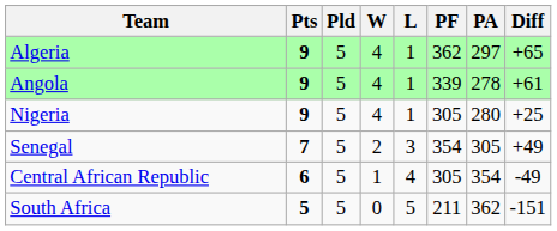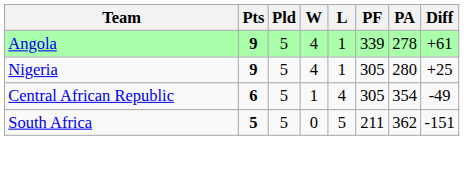 <table class=wikitable style="text-align:center">
 <tr>
 <th width=220>Team</th>
 <th width=20>Pts</th>
 <th width=20>Pld</th>
 <th width=20>W</th>
 <th width=20>L</th>
 <th width=20>PF</th>
 <th width=20>PA</th>
 <th width=25>Diff</th>
-</tr>
-<tr bgcolor=#aaffaa>
-<td align=left> <a href='#'>Algeria</a></td>
-<td><strong>9</strong></td>
-<td>5</td>
-<td>4</td>
-<td>1</td>
-<td>362</td>
-<td>297</td>
-<td>+65</td>
 </tr>
 <tr bgcolor=#aaffaa>
 <td align=left> <a href='#'>Angola</a></td>
 <td><strong>9</strong></td>
 <td>5</td>
 <td>4</td>
 <td>1</td>
 <td>339</td>
 <td>278</td>
 <td>+61</td>
 </tr>
 <tr bgcolor=>
 <td align=left> <a href='#'>Nigeria</a></td>
 <td><strong>9</strong></td>
 <td>5</td>
 <td>4</td>
 <td>1</td>
 <td>305</td>
 <td>280</td>
 <td>+25</td>
 </tr>
 <tr bgcolor=>
-<td align=left> <a href='#'>Senegal</a></td>
-<td><strong>7</strong></td>
-<td>5</td>
-<td>2</td>
-<td>3</td>
-<td>354</td>
-<td>305</td>
-<td>+49</td>
-</tr>
-<tr bgcolor=>
 <td align=left> <a href='#'>Central African Republic</a></td>
 <td><strong>6</strong></td>
 <td>5</td>
 <td>1</td>
 <td>4</td>
 <td>305</td>
 <td>354</td>
 <td>-49</td>
 </tr>
 <tr bgcolor=>
 <td align=left> <a href='#'>South Africa</a></td>
 <td><strong>5</strong></td>
 <td>5</td>
 <td>0</td>
 <td>5</td>
 <td>211</td>
 <td>362</td>
 <td>-151</td>
 </tr>
 </table>
